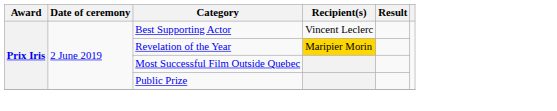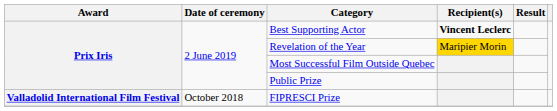 <table class="wikitable plainrowheaders sortable">
 <tr>
 <th scope="col">Award</th>
 <th scope="col">Date of ceremony</th>
 <th scope="col">Category</th>
 <th scope="col">Recipient(s)</th>
 <th scope="col">Result</th>
 <th scope="col" class="unsortable"></th>
 </tr>
 <tr>
 <th scope="row" rowspan=4><a href='#'>Prix Iris</a></th>
 <td rowspan="4"><a href='#'>2 June 2019</a></td>
 <td><a href='#'>Best Supporting Actor</a></td>
-<td>Vincent Leclerc</td>
+<td><strong>Vincent Leclerc</strong></td>
 <td></td>
 <td rowspan="4"></td>
 </tr>
 <tr>
 <td><a href='#'>Revelation of the Year</a></td>
 <td style="background: gold;">Maripier Morin</td>
 <td></td>
 </tr>
 <tr>
 <td><a href='#'>Most Successful Film Outside Quebec</a></td>
 <th></th>
 <td></td>
 </tr>
 <tr>
 <td><a href='#'>Public Prize</a></td>
 <th></th>
 <td></td>
 </tr>
 <tr>
+<th scope="row"><a href='#'>Valladolid International Film Festival</a></th>
+<td rowspan="1">October 2018</td>
+<td><a href='#'>FIPRESCI Prize</a></td>
+<th></th>
+<td></td>
+<td rowspan="1"></td>
+</tr>
+<tr>
 </tr>
 </table>
